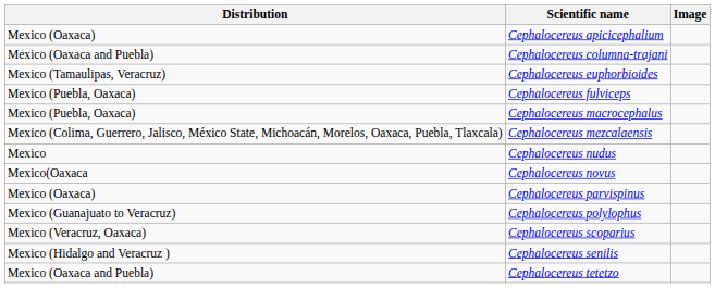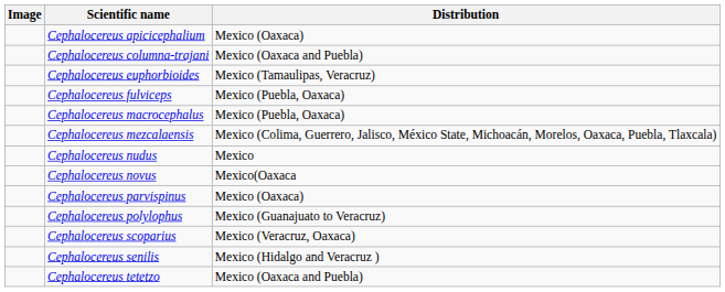 <table class="wikitable">
 <tr>
+<th>Image</th>
+<th>Scientific name</th>
 <th>Distribution</th>
-<th>Scientific name</th>
-<th>Image</th>
 </tr>
 <tr>
+<td></td>
+<td><em><a href='#'>Cephalocereus apicicephalium</a></em> </td>
 <td>Mexico (Oaxaca)</td>
-<td><em><a href='#'>Cephalocereus apicicephalium</a></em> </td>
-<td></td>
 </tr>
 <tr>
+<td></td>
+<td><em><a href='#'>Cephalocereus columna-trajani</a></em> </td>
 <td>Mexico (Oaxaca and Puebla)</td>
-<td><em><a href='#'>Cephalocereus columna-trajani</a></em> </td>
-<td></td>
 </tr>
 <tr>
+<td></td>
+<td><em><a href='#'>Cephalocereus euphorbioides</a></em> </td>
 <td>Mexico (Tamaulipas, Veracruz)</td>
-<td><em><a href='#'>Cephalocereus euphorbioides</a></em> </td>
-<td></td>
 </tr>
 <tr>
+<td></td>
+<td><em><a href='#'>Cephalocereus fulviceps</a></em> </td>
 <td>Mexico (Puebla, Oaxaca)</td>
-<td><em><a href='#'>Cephalocereus fulviceps</a></em> </td>
-<td></td>
 </tr>
 <tr>
+<td></td>
+<td><em><a href='#'>Cephalocereus macrocephalus</a></em> </td>
 <td>Mexico (Puebla, Oaxaca)</td>
-<td><em><a href='#'>Cephalocereus macrocephalus</a></em> </td>
-<td></td>
 </tr>
 <tr>
+<td></td>
+<td><em><a href='#'>Cephalocereus mezcalaensis</a></em> </td>
 <td>Mexico (Colima, Guerrero, Jalisco, México State, Michoacán, Morelos, Oaxaca, Puebla, Tlaxcala)</td>
-<td><em><a href='#'>Cephalocereus mezcalaensis</a></em> </td>
-<td></td>
 </tr>
 <tr>
+<td></td>
+<td><em><a href='#'>Cephalocereus nudus</a></em> </td>
 <td>Mexico</td>
-<td><em><a href='#'>Cephalocereus nudus</a></em> </td>
-<td></td>
 </tr>
 <tr>
+<td></td>
+<td><em><a href='#'>Cephalocereus novus</a></em> </td>
 <td>Mexico(Oaxaca</td>
-<td><em><a href='#'>Cephalocereus novus</a></em> </td>
-<td></td>
 </tr>
 <tr>
+<td></td>
+<td><em><a href='#'>Cephalocereus parvispinus</a></em> </td>
 <td>Mexico (Oaxaca)</td>
-<td><em><a href='#'>Cephalocereus parvispinus</a></em> </td>
-<td></td>
 </tr>
 <tr>
+<td></td>
+<td><em><a href='#'>Cephalocereus polylophus</a></em> </td>
 <td>Mexico (Guanajuato to Veracruz)</td>
-<td><em><a href='#'>Cephalocereus polylophus</a></em> </td>
-<td></td>
 </tr>
 <tr>
+<td></td>
+<td><em><a href='#'>Cephalocereus scoparius</a></em> </td>
 <td>Mexico (Veracruz, Oaxaca)</td>
-<td><em><a href='#'>Cephalocereus scoparius</a></em> </td>
-<td></td>
 </tr>
 <tr>
+<td></td>
+<td><em><a href='#'>Cephalocereus senilis</a></em> </td>
 <td>Mexico (Hidalgo and Veracruz )</td>
-<td><em><a href='#'>Cephalocereus senilis</a></em> </td>
-<td></td>
 </tr>
 <tr>
+<td></td>
+<td><em><a href='#'>Cephalocereus tetetzo</a></em> </td>
 <td>Mexico (Oaxaca and Puebla)</td>
-<td><em><a href='#'>Cephalocereus tetetzo</a></em> </td>
-<td></td>
 </tr>
 </table>
